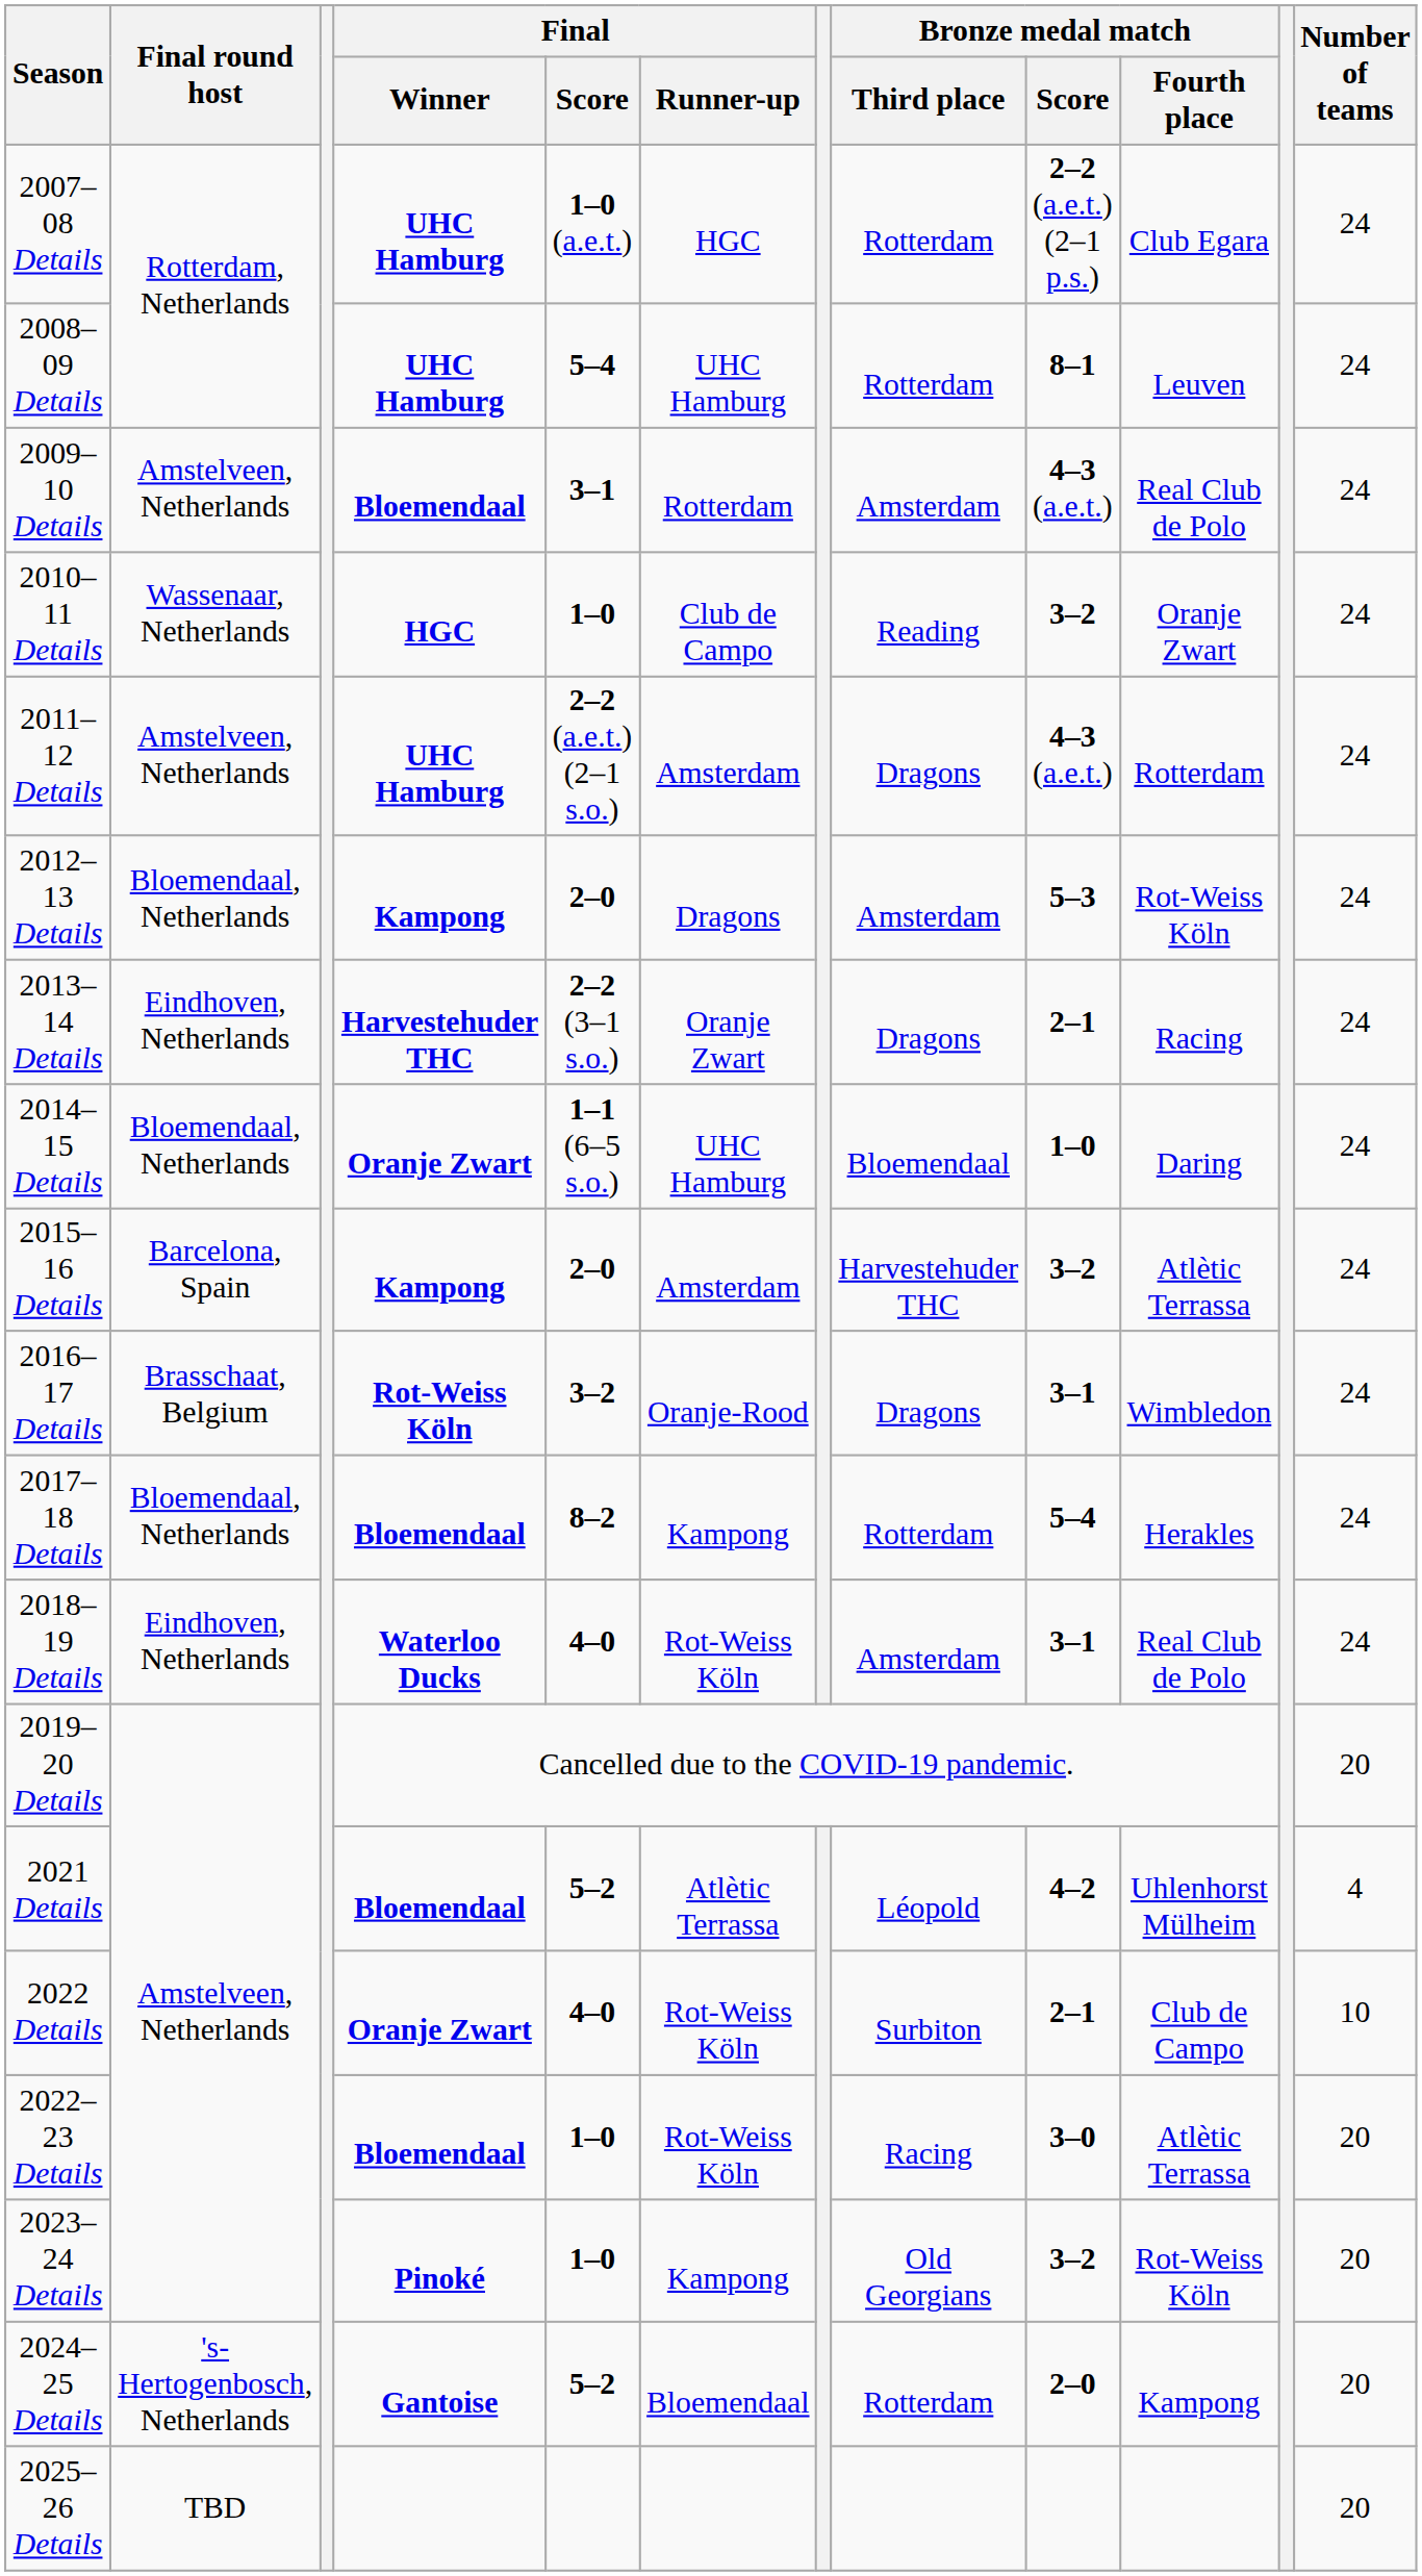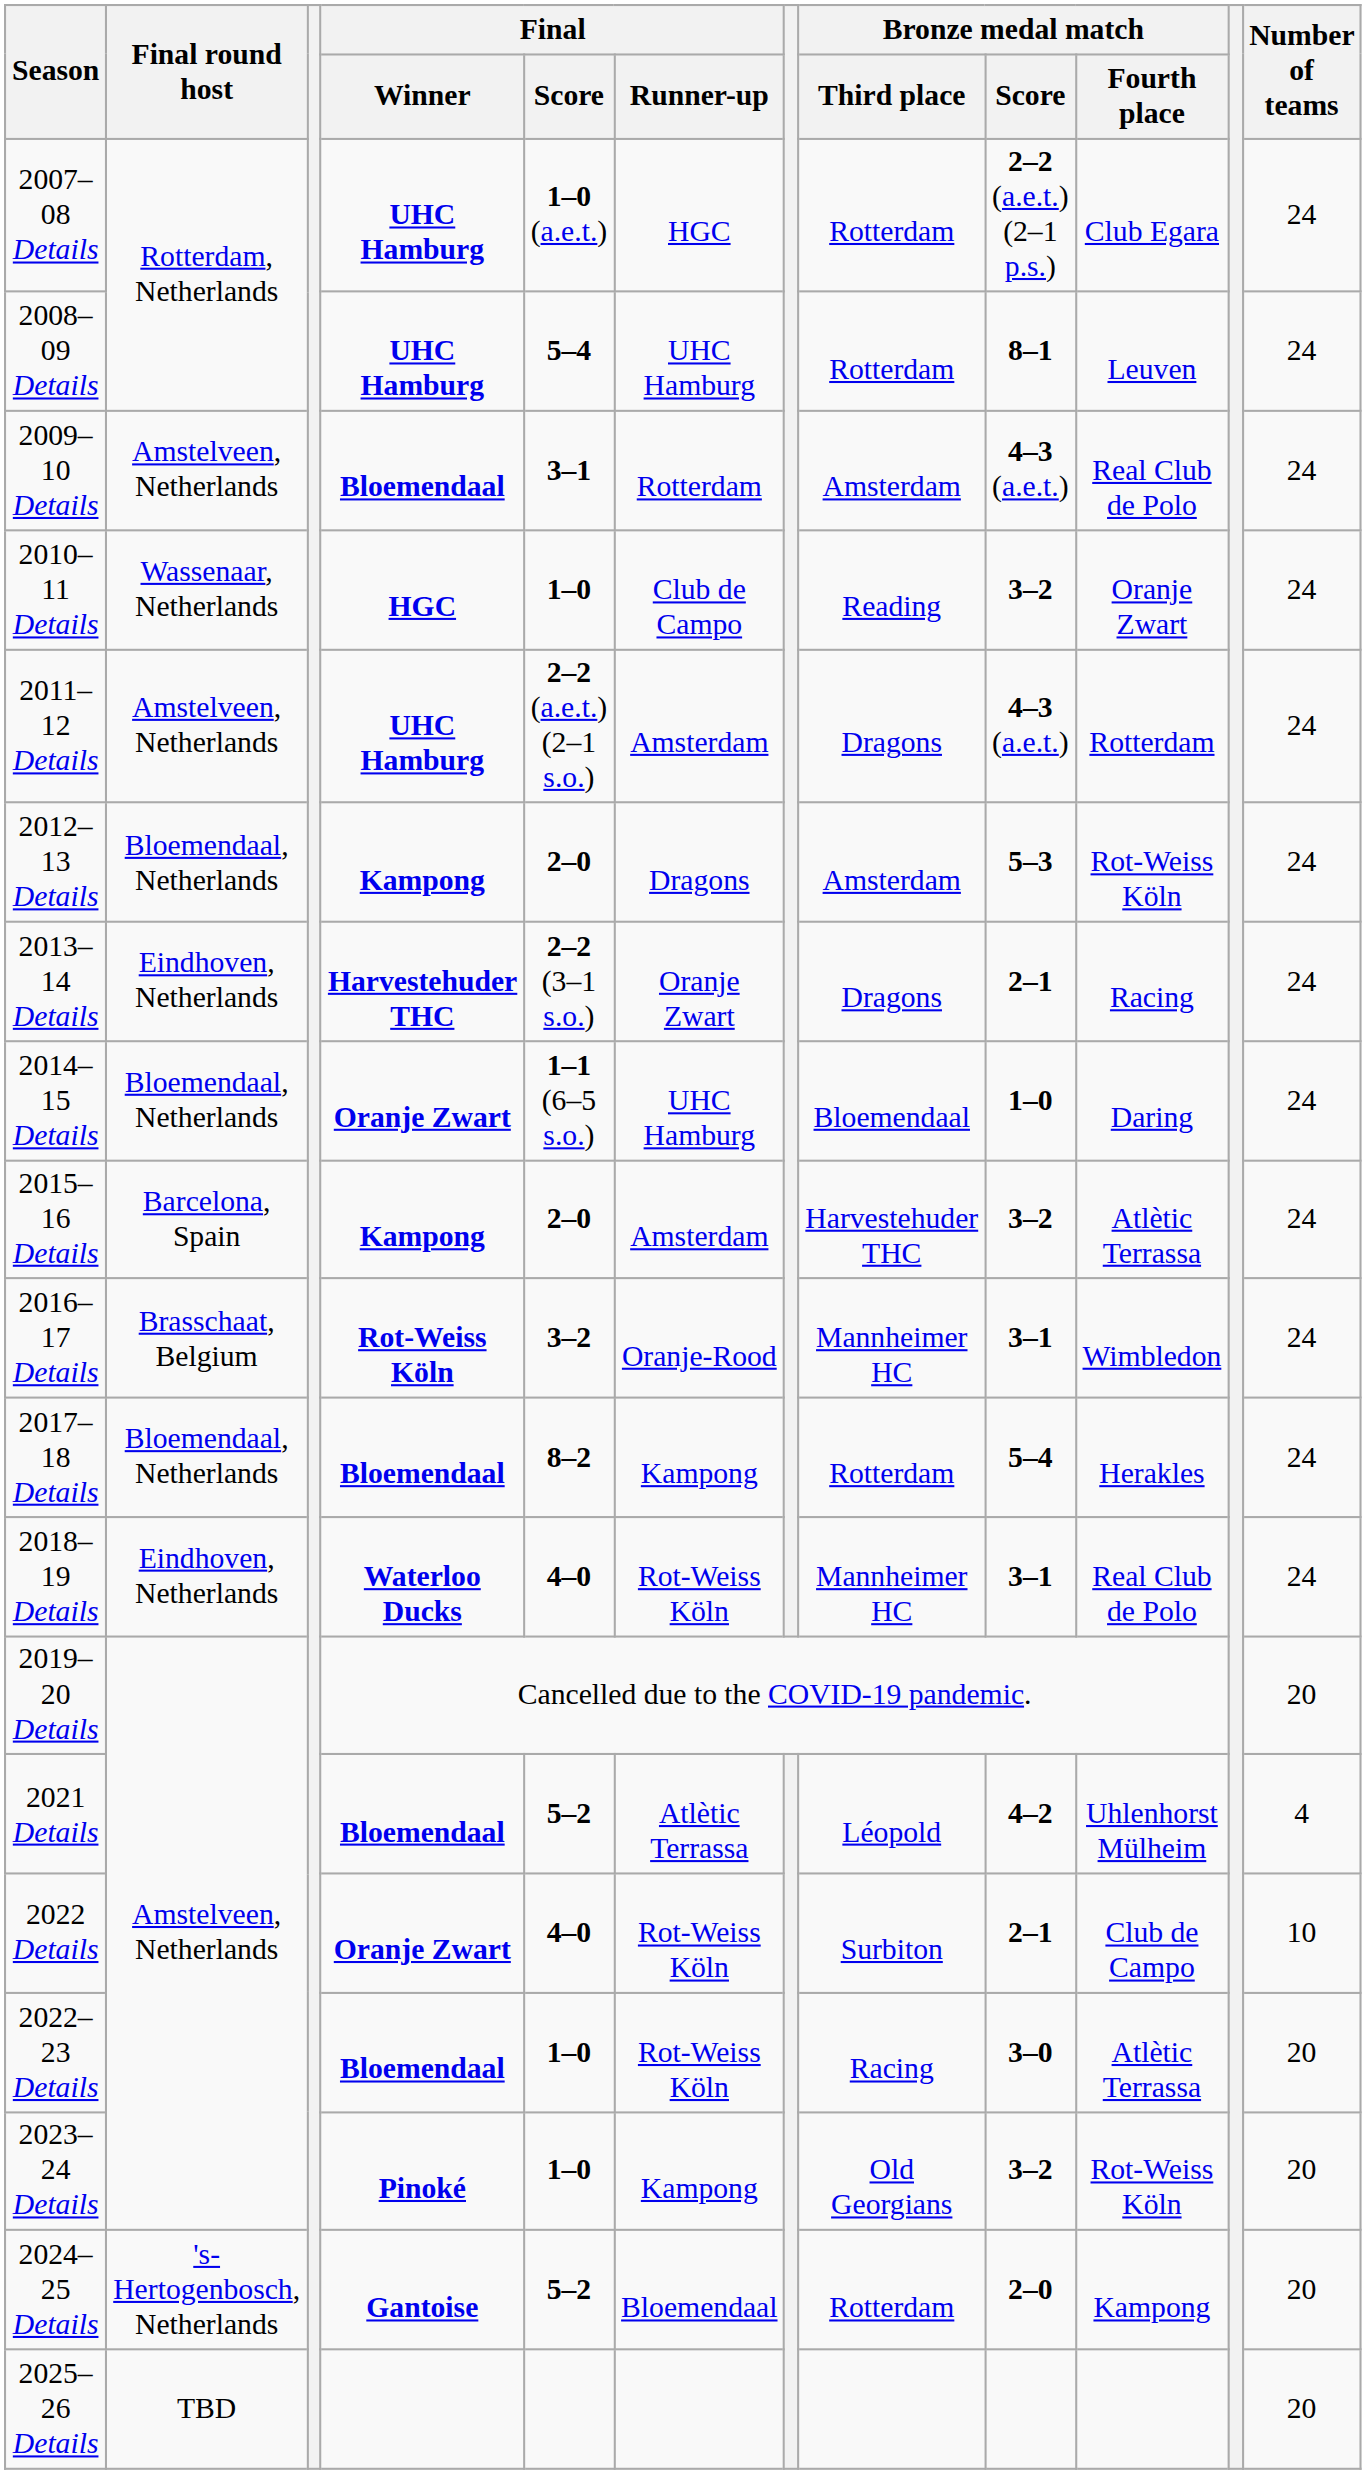 <table class="wikitable" style="text-align: center; width: 100%; font-size: 90%;">
 <tr>
 <th rowspan="2" style="width: 6%;">Season</th>
 <th rowspan="2" style="width: 10%;">Final round host</th>
 <th rowspan="21" style="width: 1%;"></th>
 <th colspan="3">Final</th>
 <th rowspan="14" style="width: 1%;"></th>
 <th colspan="3">Bronze medal match</th>
 <th rowspan="21" style="width: 1%;"></th>
 <th rowspan="2" style="width: 7%;">Number of teams</th>
 </tr>
 <tr>
 <th style="width=14%;">Winner</th>
 <th style="width=9%;">Score</th>
 <th style="width=14%;">Runner-up</th>
 <th style="width=14%;">Third place</th>
 <th style="width=9%;">Score</th>
 <th style="width: 14%;">Fourth place</th>
 </tr>
 <tr>
 <td>2007–08<br><em><a href='#'>Details</a></em></td>
 <td rowspan="2"><a href='#'>Rotterdam</a>, Netherlands</td>
 <td><br><strong><a href='#'>UHC Hamburg</a></strong></td>
 <td><strong>1–0</strong> (<a href='#'>a.e.t.</a>)</td>
 <td><br><a href='#'>HGC</a></td>
 <td><br><a href='#'>Rotterdam</a></td>
 <td><strong>2–2</strong> (<a href='#'>a.e.t.</a>)<br>(2–1 <a href='#'>p.s.</a>)</td>
 <td><br><a href='#'>Club Egara</a></td>
 <td>24</td>
 </tr>
 <tr>
 <td>2008–09<br><em><a href='#'>Details</a></em></td>
 <td><br><strong><a href='#'>UHC Hamburg</a></strong></td>
 <td><strong>5–4</strong></td>
 <td><br><a href='#'>UHC Hamburg</a></td>
 <td><br><a href='#'>Rotterdam</a></td>
 <td><strong>8–1</strong></td>
 <td><br><a href='#'>Leuven</a></td>
 <td>24</td>
 </tr>
 <tr>
 <td>2009–10<br><em><a href='#'>Details</a></em></td>
 <td><a href='#'>Amstelveen</a>, Netherlands</td>
 <td><br><strong><a href='#'>Bloemendaal</a></strong></td>
 <td><strong>3–1</strong></td>
 <td><br><a href='#'>Rotterdam</a></td>
 <td><br><a href='#'>Amsterdam</a></td>
 <td><strong>4–3</strong> (<a href='#'>a.e.t.</a>)</td>
 <td><br><a href='#'>Real Club de Polo</a></td>
 <td>24</td>
 </tr>
 <tr>
 <td>2010–11<br><em><a href='#'>Details</a></em></td>
 <td><a href='#'>Wassenaar</a>, Netherlands</td>
 <td><br><strong><a href='#'>HGC</a></strong></td>
 <td><strong>1–0</strong></td>
 <td><br><a href='#'>Club de Campo</a></td>
 <td><br><a href='#'>Reading</a></td>
 <td><strong>3–2</strong></td>
 <td><br><a href='#'>Oranje Zwart</a></td>
 <td>24</td>
 </tr>
 <tr>
 <td>2011–12<br><em><a href='#'>Details</a></em></td>
 <td><a href='#'>Amstelveen</a>, Netherlands</td>
 <td><br><strong><a href='#'>UHC Hamburg</a></strong></td>
 <td><strong>2–2</strong> (<a href='#'>a.e.t.</a>)<br>(2–1 <a href='#'>s.o.</a>)</td>
 <td><br><a href='#'>Amsterdam</a></td>
 <td><br><a href='#'>Dragons</a></td>
 <td><strong>4–3</strong> (<a href='#'>a.e.t.</a>)</td>
 <td><br><a href='#'>Rotterdam</a></td>
 <td>24</td>
 </tr>
 <tr>
 <td>2012–13<br><em><a href='#'>Details</a></em></td>
 <td><a href='#'>Bloemendaal</a>, Netherlands</td>
 <td><br><strong><a href='#'>Kampong</a></strong></td>
 <td><strong>2–0</strong></td>
 <td><br><a href='#'>Dragons</a></td>
 <td><br><a href='#'>Amsterdam</a></td>
 <td><strong>5–3</strong></td>
 <td><br><a href='#'>Rot-Weiss Köln</a></td>
 <td>24</td>
 </tr>
 <tr>
 <td>2013–14<br><em><a href='#'>Details</a></em></td>
 <td><a href='#'>Eindhoven</a>, Netherlands</td>
 <td><br><strong><a href='#'>Harvestehuder THC</a></strong></td>
 <td><strong>2–2</strong><br>(3–1 <a href='#'>s.o.</a>)</td>
 <td><br><a href='#'>Oranje Zwart</a></td>
 <td><br><a href='#'>Dragons</a></td>
 <td><strong>2–1</strong></td>
 <td><br><a href='#'>Racing</a></td>
 <td>24</td>
 </tr>
 <tr>
 <td>2014–15<br><em><a href='#'>Details</a></em></td>
 <td><a href='#'>Bloemendaal</a>, Netherlands</td>
 <td><br><strong><a href='#'>Oranje Zwart</a></strong></td>
 <td><strong>1–1</strong><br>(6–5 <a href='#'>s.o.</a>)</td>
 <td><br><a href='#'>UHC Hamburg</a></td>
 <td><br><a href='#'>Bloemendaal</a></td>
 <td><strong>1–0</strong></td>
 <td><br><a href='#'>Daring</a></td>
 <td>24</td>
 </tr>
 <tr>
 <td>2015–16<br><em><a href='#'>Details</a></em></td>
 <td><a href='#'>Barcelona</a>, Spain</td>
 <td><br><strong><a href='#'>Kampong</a></strong></td>
 <td><strong>2–0</strong></td>
 <td><br><a href='#'>Amsterdam</a></td>
 <td><br><a href='#'>Harvestehuder THC</a></td>
 <td><strong>3–2</strong></td>
 <td><br><a href='#'>Atlètic Terrassa</a></td>
 <td>24</td>
 </tr>
 <tr>
 <td>2016–17<br><em><a href='#'>Details</a></em></td>
 <td><a href='#'>Brasschaat</a>, Belgium</td>
 <td><br><strong><a href='#'>Rot-Weiss Köln</a></strong></td>
 <td><strong>3–2</strong></td>
 <td><br><a href='#'>Oranje-Rood</a></td>
-<td><br><a href='#'>Dragons</a></td>
+<td><br><a href='#'>Mannheimer HC</a></td>
 <td><strong>3–1</strong></td>
 <td><br><a href='#'>Wimbledon</a></td>
 <td>24</td>
 </tr>
 <tr>
 <td>2017–18<br><em><a href='#'>Details</a></em></td>
 <td><a href='#'>Bloemendaal</a>, Netherlands</td>
 <td><br><strong><a href='#'>Bloemendaal</a></strong></td>
 <td><strong>8–2</strong></td>
 <td><br><a href='#'>Kampong</a></td>
 <td><br><a href='#'>Rotterdam</a></td>
 <td><strong>5–4</strong></td>
 <td><br><a href='#'>Herakles</a></td>
 <td>24</td>
 </tr>
 <tr>
 <td>2018–19<br><em><a href='#'>Details</a></em></td>
 <td><a href='#'>Eindhoven</a>, Netherlands</td>
 <td><br><strong><a href='#'>Waterloo Ducks</a></strong></td>
 <td><strong>4–0</strong></td>
 <td><br><a href='#'>Rot-Weiss Köln</a></td>
-<td><br><a href='#'>Amsterdam</a></td>
+<td><br><a href='#'>Mannheimer HC</a></td>
 <td><strong>3–1</strong></td>
 <td><br><a href='#'>Real Club de Polo</a></td>
 <td>24</td>
 </tr>
 <tr>
 <td>2019–20<br><em><a href='#'>Details</a></em></td>
 <td rowspan="5"><a href='#'>Amstelveen</a>, Netherlands</td>
 <td colspan="7">Cancelled due to the <a href='#'>COVID-19 pandemic</a>.</td>
 <td>20</td>
 </tr>
 <tr>
 <td>2021<br><em><a href='#'>Details</a></em></td>
 <td><br><strong><a href='#'>Bloemendaal</a></strong></td>
 <td><strong>5–2</strong></td>
 <td><br><a href='#'>Atlètic Terrassa</a></td>
 <th rowspan="6" style="width: 1%;"></th>
 <td><br><a href='#'>Léopold</a></td>
 <td><strong>4–2</strong></td>
 <td><br><a href='#'>Uhlenhorst Mülheim</a></td>
 <td>4</td>
 </tr>
 <tr>
 <td>2022<br><em><a href='#'>Details</a></em></td>
 <td><br><strong><a href='#'>Oranje Zwart</a></strong></td>
 <td><strong>4–0</strong></td>
 <td><br><a href='#'>Rot-Weiss Köln</a></td>
 <td><br><a href='#'>Surbiton</a></td>
 <td><strong>2–1</strong></td>
 <td><br><a href='#'>Club de Campo</a></td>
 <td>10</td>
 </tr>
 <tr>
 <td>2022–23<br><em><a href='#'>Details</a></em></td>
 <td><br><strong><a href='#'>Bloemendaal</a></strong></td>
 <td><strong>1–0</strong></td>
 <td><br><a href='#'>Rot-Weiss Köln</a></td>
 <td><br><a href='#'>Racing</a></td>
 <td><strong>3–0</strong></td>
 <td><br><a href='#'>Atlètic Terrassa</a></td>
 <td>20</td>
 </tr>
 <tr>
 <td>2023–24<br><em><a href='#'>Details</a></em></td>
 <td><br><strong><a href='#'>Pinoké</a></strong></td>
 <td><strong>1–0</strong></td>
 <td><br><a href='#'>Kampong</a></td>
 <td><br><a href='#'>Old Georgians</a></td>
 <td><strong>3–2</strong></td>
 <td><br><a href='#'>Rot-Weiss Köln</a></td>
 <td>20</td>
 </tr>
 <tr>
 <td>2024–25<br><em><a href='#'>Details</a></em></td>
 <td><a href='#'>'s-Hertogenbosch</a>, Netherlands</td>
 <td><strong><br><a href='#'>Gantoise</a></strong></td>
 <td><strong>5–2</strong></td>
 <td><br><a href='#'>Bloemendaal</a></td>
 <td><br><a href='#'>Rotterdam</a></td>
 <td><strong>2–0</strong></td>
 <td><br><a href='#'>Kampong</a></td>
 <td>20</td>
 </tr>
 <tr>
 <td>2025–26<br><em><a href='#'>Details</a></em></td>
 <td>TBD</td>
 <td></td>
 <td></td>
 <td></td>
 <td></td>
 <td></td>
 <td></td>
 <td>20</td>
 </tr>
 </table>
